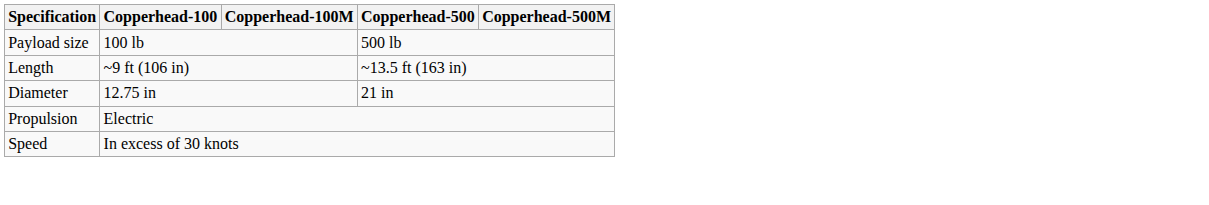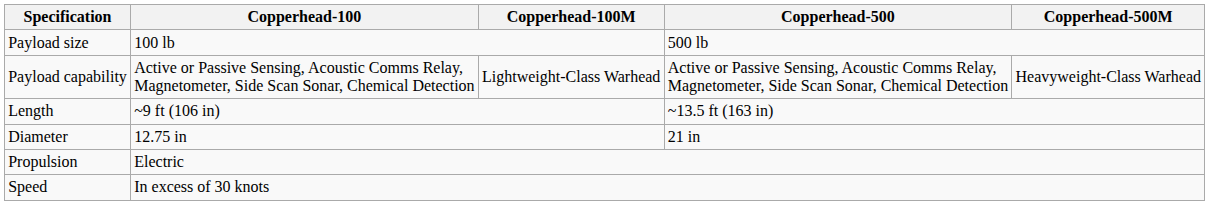 <table class="wikitable">
 <tr>
 <th>Specification</th>
 <th>Copperhead-100</th>
 <th>Copperhead-100M</th>
 <th>Copperhead-500</th>
 <th>Copperhead-500M</th>
 </tr>
 <tr>
 <td>Payload size</td>
 <td colspan="2">100 lb</td>
 <td colspan="2">500 lb</td>
+</tr>
+<tr>
+<td>Payload capability</td>
+<td>Active or Passive Sensing, Acoustic Comms Relay,<br>Magnetometer, Side Scan Sonar, Chemical Detection</td>
+<td>Lightweight-Class Warhead </td>
+<td>Active or Passive Sensing, Acoustic Comms Relay,<br>Magnetometer, Side Scan Sonar, Chemical Detection</td>
+<td>Heavyweight-Class Warhead</td>
 </tr>
 <tr>
 <td>Length</td>
 <td colspan="2">~9 ft (106 in)</td>
 <td colspan="2">~13.5 ft (163 in)</td>
 </tr>
 <tr>
 <td>Diameter</td>
 <td colspan="2">12.75 in</td>
 <td colspan="2">21 in</td>
 </tr>
 <tr>
 <td>Propulsion</td>
 <td colspan="4">Electric</td>
 </tr>
 <tr>
 <td>Speed</td>
 <td colspan="4">In excess of 30 knots</td>
 </tr>
 </table>
